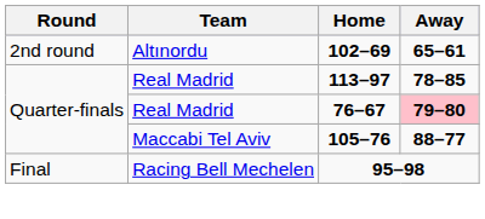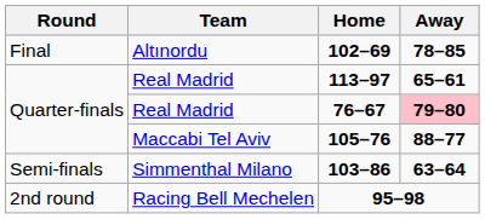 <table class="wikitable" style="text-align: left; font-size:95%">
 <tr bgcolor="#ccccff">
 <th>Round</th>
 <th>Team</th>
 <th>  Home  </th>
 <th>  Away  </th>
 </tr>
 <tr>
-<td>2nd round</td>
+<td>Final</td>
 <td> <a href='#'>Altınordu</a></td>
 <td align="center"><strong>102–69</strong></td>
-<td align="center"><strong>65–61</strong></td>
+<td align="center"><strong>78–85</strong></td>
 </tr>
 <tr>
 <td rowspan=3>Quarter-finals</td>
 <td> <a href='#'>Real Madrid</a></td>
 <td align="center"><strong>113–97</strong></td>
-<td align="center"><strong>78–85</strong></td>
+<td align="center"><strong>65–61</strong></td>
 </tr>
 <tr>
 <td> <a href='#'>Real Madrid</a></td>
 <td align="center"><strong>76–67</strong></td>
 <td align="center" style="background: pink;"><strong>79–80</strong></td>
 </tr>
 <tr>
 <td> <a href='#'>Maccabi Tel Aviv</a></td>
 <td align="center"><strong>105–76</strong></td>
 <td align="center"><strong>88–77</strong></td>
 </tr>
 <tr>
-<td>Final</td>
+<td>Semi-finals</td>
+<td> <a href='#'>Simmenthal Milano</a></td>
+<td align="center"><strong>103–86</strong></td>
+<td align="center"><strong>63–64</strong></td>
+</tr>
+<tr>
+<td>2nd round</td>
 <td> <a href='#'>Racing Bell Mechelen</a></td>
 <td colspan=2 align="center"><strong>95–98</strong></td>
 </tr>
 </table>
